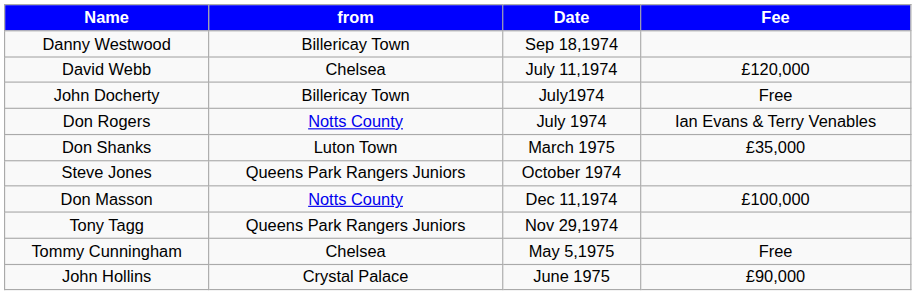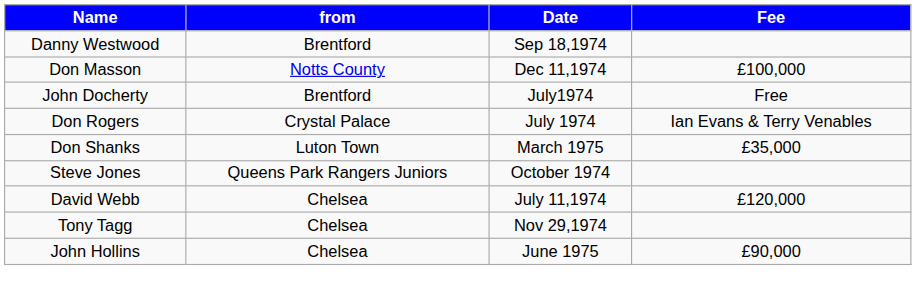 <table class="wikitable" style="text-align:center; font-size:90%; width:90%;">
 <tr>
 <th style="background:#0000FF; color:#FFFFFF; text-align:center;"><strong>Name</strong></th>
 <th style="background:#0000FF; color:#FFFFFF; text-align:center;">from</th>
 <th style="background:#0000FF; color:#FFFFFF; text-align:center;">Date</th>
 <th style="background:#0000FF; color:#FFFFFF; text-align:center;">Fee</th>
 </tr>
 <tr>
 <td>Danny Westwood</td>
-<td>Billericay Town</td>
+<td>Brentford</td>
 <td>Sep 18,1974</td>
 <td></td>
 </tr>
 <tr>
-<td>David Webb</td>
-<td>Chelsea</td>
-<td>July 11,1974</td>
-<td>£120,000</td>
+<td>Don Masson</td>
+<td><a href='#'>Notts County</a></td>
+<td>Dec 11,1974</td>
+<td>£100,000</td>
 </tr>
 <tr>
 <td>John Docherty</td>
-<td>Billericay Town</td>
+<td>Brentford</td>
 <td>July1974</td>
 <td>Free</td>
 </tr>
 <tr>
 <td>Don Rogers</td>
-<td><a href='#'>Notts County</a></td>
+<td>Crystal Palace</td>
 <td>July 1974</td>
 <td>Ian Evans & Terry Venables</td>
 </tr>
 <tr>
 <td>Don Shanks</td>
 <td>Luton Town</td>
 <td>March 1975</td>
 <td>£35,000</td>
 </tr>
 <tr>
 <td>Steve Jones</td>
 <td>Queens Park Rangers Juniors</td>
 <td>October 1974</td>
 <td></td>
 </tr>
 <tr>
-<td>Don Masson</td>
-<td><a href='#'>Notts County</a></td>
-<td>Dec 11,1974</td>
-<td>£100,000</td>
+<td>David Webb</td>
+<td>Chelsea</td>
+<td>July 11,1974</td>
+<td>£120,000</td>
 </tr>
 <tr>
 <td>Tony Tagg</td>
-<td>Queens Park Rangers Juniors</td>
+<td>Chelsea</td>
 <td>Nov 29,1974</td>
 <td></td>
 </tr>
 <tr>
-<td>Tommy Cunningham</td>
+<td>John Hollins</td>
 <td>Chelsea</td>
-<td>May 5,1975</td>
-<td>Free</td>
-</tr>
-<tr>
-<td>John Hollins</td>
-<td>Crystal Palace</td>
 <td>June 1975</td>
 <td>£90,000</td>
 </tr>
 </table>
